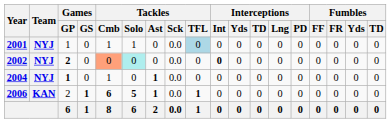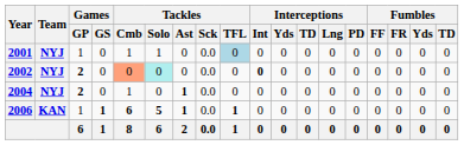 <table class="wikitable" style="text-align:center">
 <tr>
 <th rowspan="2">Year</th>
 <th rowspan="2">Team</th>
 <th colspan="2">Games</th>
 <th colspan="5">Tackles</th>
 <th colspan="5">Interceptions</th>
 <th colspan="4">Fumbles</th>
 </tr>
 <tr>
 <th>GP</th>
 <th>GS</th>
 <th>Cmb</th>
 <th>Solo</th>
 <th>Ast</th>
 <th>Sck</th>
 <th>TFL</th>
 <th>Int</th>
 <th>Yds</th>
 <th>TD</th>
 <th>Lng</th>
 <th>PD</th>
 <th>FF</th>
 <th>FR</th>
 <th>Yds</th>
 <th>TD</th>
 </tr>
 <tr>
 <th><a href='#'>2001</a></th>
 <th><a href='#'>NYJ</a></th>
 <td>1</td>
 <td>0</td>
 <td>1</td>
 <td>1</td>
 <td>0</td>
 <td>0.0</td>
 <td style="background: lightblue;">0</td>
 <td>0</td>
 <td>0</td>
 <td>0</td>
 <td>0</td>
 <td>0</td>
 <td>0</td>
 <td>0</td>
 <td>0</td>
 <td>0</td>
 </tr>
 <tr>
 <th><a href='#'>2002</a></th>
 <th><a href='#'>NYJ</a></th>
 <td><strong>2</strong></td>
 <td>0</td>
 <td style="background: lightsalmon;">0</td>
 <td style="background: paleturquoise;">0</td>
 <td>0</td>
 <td>0.0</td>
 <td>0</td>
 <td><strong>0</strong></td>
 <td>0</td>
 <td>0</td>
 <td>0</td>
 <td>0</td>
 <td>0</td>
 <td>0</td>
 <td>0</td>
 <td>0</td>
 </tr>
 <tr>
 <th><a href='#'>2004</a></th>
 <th><a href='#'>NYJ</a></th>
-<td><strong>1</strong></td>
+<td><strong>2</strong></td>
 <td>0</td>
 <td>1</td>
 <td>0</td>
 <td><strong>1</strong></td>
 <td>0.0</td>
 <td>0</td>
 <td>0</td>
 <td>0</td>
 <td>0</td>
 <td>0</td>
 <td>0</td>
 <td>0</td>
 <td>0</td>
 <td>0</td>
 <td>0</td>
 </tr>
 <tr>
 <th><a href='#'>2006</a></th>
 <th><a href='#'>KAN</a></th>
-<td>2</td>
+<td>1</td>
 <td><strong>1</strong></td>
 <td><strong>6</strong></td>
 <td><strong>5</strong></td>
 <td><strong>1</strong></td>
 <td>0.0</td>
 <td><strong>1</strong></td>
 <td>0</td>
 <td>0</td>
 <td>0</td>
 <td>0</td>
 <td>0</td>
 <td>0</td>
 <td>0</td>
 <td>0</td>
 <td>0</td>
 </tr>
 <tr>
 <th colspan="2"></th>
 <th>6</th>
 <th>1</th>
 <th>8</th>
 <th>6</th>
 <th>2</th>
 <th>0.0</th>
 <th>1</th>
 <th>0</th>
 <th>0</th>
 <th>0</th>
 <th>0</th>
 <th>0</th>
 <th>0</th>
 <th>0</th>
 <th>0</th>
 <th>0</th>
 </tr>
 </table>
